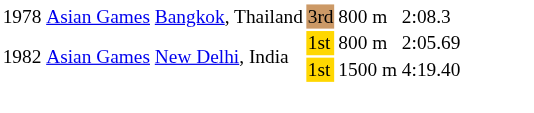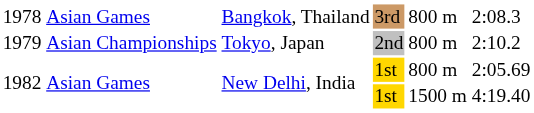 <table>
 <tr>
 <td>1978</td>
 <td><a href='#'>Asian Games</a></td>
 <td><a href='#'>Bangkok</a>, Thailand</td>
 <td bgcolor=cc9966>3rd</td>
 <td>800 m</td>
 <td>2:08.3</td>
+</tr>
+<tr>
+<td>1979</td>
+<td><a href='#'>Asian Championships</a></td>
+<td><a href='#'>Tokyo</a>, Japan</td>
+<td bgcolor=silver>2nd</td>
+<td>800 m</td>
+<td>2:10.2</td>
 </tr>
 <tr>
 <td rowspan=2>1982</td>
 <td rowspan=2><a href='#'>Asian Games</a></td>
 <td rowspan=2><a href='#'>New Delhi</a>, India</td>
 <td bgcolor=gold>1st</td>
 <td>800 m</td>
 <td>2:05.69</td>
 </tr>
 <tr>
 <td bgcolor=gold>1st</td>
 <td>1500 m</td>
 <td>4:19.40</td>
 </tr>
 </table>
